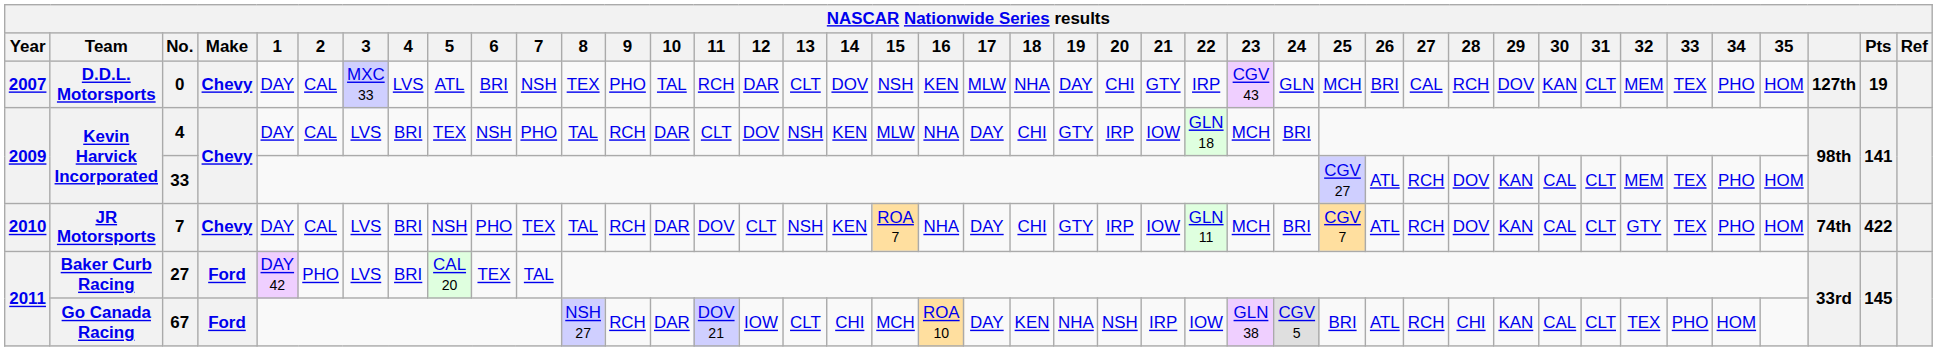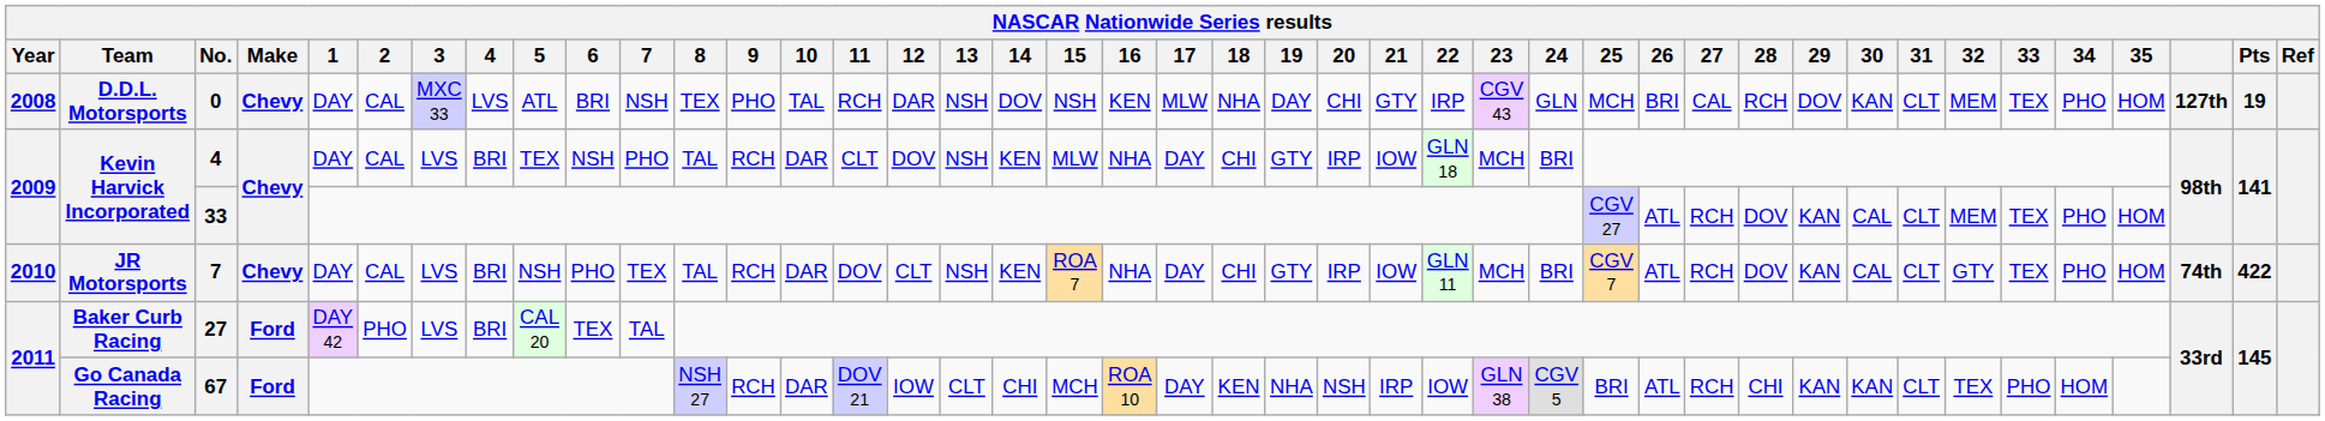 <table class="wikitable" style="text-align:center; font-size:75%">
 <tr>
 <th colspan=42><a href='#'>NASCAR</a> <a href='#'>Nationwide Series</a> results</th>
 </tr>
 <tr>
 <th>Year</th>
 <th>Team</th>
 <th>No.</th>
 <th>Make</th>
 <th>1</th>
 <th>2</th>
 <th>3</th>
 <th>4</th>
 <th>5</th>
 <th>6</th>
 <th>7</th>
 <th>8</th>
 <th>9</th>
 <th>10</th>
 <th>11</th>
 <th>12</th>
 <th>13</th>
 <th>14</th>
 <th>15</th>
 <th>16</th>
 <th>17</th>
 <th>18</th>
 <th>19</th>
 <th>20</th>
 <th>21</th>
 <th>22</th>
 <th>23</th>
 <th>24</th>
 <th>25</th>
 <th>26</th>
 <th>27</th>
 <th>28</th>
 <th>29</th>
 <th>30</th>
 <th>31</th>
 <th>32</th>
 <th>33</th>
 <th>34</th>
 <th>35</th>
 <th></th>
 <th>Pts</th>
 <th>Ref</th>
 </tr>
 <tr>
-<th><a href='#'>2007</a></th>
+<th><a href='#'>2008</a></th>
 <th><a href='#'>D.D.L. Motorsports</a></th>
 <th>0</th>
 <th><a href='#'>Chevy</a></th>
 <td><a href='#'>DAY</a></td>
 <td><a href='#'>CAL</a></td>
 <td style="background:#CFCFFF;"><a href='#'>MXC</a><br><small>33</small></td>
 <td><a href='#'>LVS</a></td>
 <td><a href='#'>ATL</a></td>
 <td><a href='#'>BRI</a></td>
 <td><a href='#'>NSH</a></td>
 <td><a href='#'>TEX</a></td>
 <td><a href='#'>PHO</a></td>
 <td><a href='#'>TAL</a></td>
 <td><a href='#'>RCH</a></td>
 <td><a href='#'>DAR</a></td>
-<td><a href='#'>CLT</a></td>
+<td><a href='#'>NSH</a></td>
 <td><a href='#'>DOV</a></td>
 <td><a href='#'>NSH</a></td>
 <td><a href='#'>KEN</a></td>
 <td><a href='#'>MLW</a></td>
 <td><a href='#'>NHA</a></td>
 <td><a href='#'>DAY</a></td>
 <td><a href='#'>CHI</a></td>
 <td><a href='#'>GTY</a></td>
 <td><a href='#'>IRP</a></td>
 <td style="background:#EFCFFF;"><a href='#'>CGV</a><br><small>43</small></td>
 <td><a href='#'>GLN</a></td>
 <td><a href='#'>MCH</a></td>
 <td><a href='#'>BRI</a></td>
 <td><a href='#'>CAL</a></td>
 <td><a href='#'>RCH</a></td>
 <td><a href='#'>DOV</a></td>
 <td><a href='#'>KAN</a></td>
 <td><a href='#'>CLT</a></td>
 <td><a href='#'>MEM</a></td>
 <td><a href='#'>TEX</a></td>
 <td><a href='#'>PHO</a></td>
 <td><a href='#'>HOM</a></td>
 <th>127th</th>
 <th>19</th>
 <th></th>
 </tr>
 <tr>
 <th rowspan=2><a href='#'>2009</a></th>
 <th rowspan=2><a href='#'>Kevin Harvick Incorporated</a></th>
 <th>4</th>
 <th rowspan=2><a href='#'>Chevy</a></th>
 <td><a href='#'>DAY</a></td>
 <td><a href='#'>CAL</a></td>
 <td><a href='#'>LVS</a></td>
 <td><a href='#'>BRI</a></td>
 <td><a href='#'>TEX</a></td>
 <td><a href='#'>NSH</a></td>
 <td><a href='#'>PHO</a></td>
 <td><a href='#'>TAL</a></td>
 <td><a href='#'>RCH</a></td>
 <td><a href='#'>DAR</a></td>
 <td><a href='#'>CLT</a></td>
 <td><a href='#'>DOV</a></td>
 <td><a href='#'>NSH</a></td>
 <td><a href='#'>KEN</a></td>
 <td><a href='#'>MLW</a></td>
 <td><a href='#'>NHA</a></td>
 <td><a href='#'>DAY</a></td>
 <td><a href='#'>CHI</a></td>
 <td><a href='#'>GTY</a></td>
 <td><a href='#'>IRP</a></td>
 <td><a href='#'>IOW</a></td>
 <td style="background:#DFFFDF;"><a href='#'>GLN</a><br><small>18</small></td>
 <td><a href='#'>MCH</a></td>
 <td><a href='#'>BRI</a></td>
 <td colspan=11></td>
 <th rowspan=2>98th</th>
 <th rowspan=2>141</th>
 <th rowspan=2></th>
 </tr>
 <tr>
 <th>33</th>
 <td colspan=24></td>
 <td style="background:#CFCFFF;"><a href='#'>CGV</a><br><small>27</small></td>
 <td><a href='#'>ATL</a></td>
 <td><a href='#'>RCH</a></td>
 <td><a href='#'>DOV</a></td>
 <td><a href='#'>KAN</a></td>
 <td><a href='#'>CAL</a></td>
 <td><a href='#'>CLT</a></td>
 <td><a href='#'>MEM</a></td>
 <td><a href='#'>TEX</a></td>
 <td><a href='#'>PHO</a></td>
 <td><a href='#'>HOM</a></td>
 </tr>
 <tr>
 <th><a href='#'>2010</a></th>
 <th><a href='#'>JR Motorsports</a></th>
 <th>7</th>
 <th><a href='#'>Chevy</a></th>
 <td><a href='#'>DAY</a></td>
 <td><a href='#'>CAL</a></td>
 <td><a href='#'>LVS</a></td>
 <td><a href='#'>BRI</a></td>
 <td><a href='#'>NSH</a></td>
 <td><a href='#'>PHO</a></td>
 <td><a href='#'>TEX</a></td>
 <td><a href='#'>TAL</a></td>
 <td><a href='#'>RCH</a></td>
 <td><a href='#'>DAR</a></td>
 <td><a href='#'>DOV</a></td>
 <td><a href='#'>CLT</a></td>
 <td><a href='#'>NSH</a></td>
 <td><a href='#'>KEN</a></td>
 <td style="background:#FFDF9F;"><a href='#'>ROA</a><br><small>7</small></td>
 <td><a href='#'>NHA</a></td>
 <td><a href='#'>DAY</a></td>
 <td><a href='#'>CHI</a></td>
 <td><a href='#'>GTY</a></td>
 <td><a href='#'>IRP</a></td>
 <td><a href='#'>IOW</a></td>
 <td style="background:#DFFFDF;"><a href='#'>GLN</a><br><small>11</small></td>
 <td><a href='#'>MCH</a></td>
 <td><a href='#'>BRI</a></td>
 <td style="background:#FFDF9F;"><a href='#'>CGV</a><br><small>7</small></td>
 <td><a href='#'>ATL</a></td>
 <td><a href='#'>RCH</a></td>
 <td><a href='#'>DOV</a></td>
 <td><a href='#'>KAN</a></td>
 <td><a href='#'>CAL</a></td>
 <td><a href='#'>CLT</a></td>
 <td><a href='#'>GTY</a></td>
 <td><a href='#'>TEX</a></td>
 <td><a href='#'>PHO</a></td>
 <td><a href='#'>HOM</a></td>
 <th>74th</th>
 <th>422</th>
 <th></th>
 </tr>
 <tr>
 <th rowspan=2><a href='#'>2011</a></th>
 <th><a href='#'>Baker Curb Racing</a></th>
 <th>27</th>
 <th><a href='#'>Ford</a></th>
 <td style="background:#EFCFFF;"><a href='#'>DAY</a><br><small>42</small></td>
 <td><a href='#'>PHO</a></td>
 <td><a href='#'>LVS</a></td>
 <td><a href='#'>BRI</a></td>
 <td style="background:#DFFFDF;"><a href='#'>CAL</a><br><small>20</small></td>
 <td><a href='#'>TEX</a></td>
 <td><a href='#'>TAL</a></td>
 <td colspan=28></td>
 <th rowspan=2>33rd</th>
 <th rowspan=2>145</th>
 <th rowspan=2></th>
 </tr>
 <tr>
 <th><a href='#'>Go Canada Racing</a></th>
 <th>67</th>
 <th><a href='#'>Ford</a></th>
 <td colspan=7></td>
 <td style="background:#CFCFFF;"><a href='#'>NSH</a><br><small>27</small></td>
 <td><a href='#'>RCH</a></td>
 <td><a href='#'>DAR</a></td>
 <td style="background:#CFCFFF;"><a href='#'>DOV</a><br><small>21</small></td>
 <td><a href='#'>IOW</a></td>
 <td><a href='#'>CLT</a></td>
 <td><a href='#'>CHI</a></td>
 <td><a href='#'>MCH</a></td>
 <td style="background:#FFDF9F;"><a href='#'>ROA</a><br><small>10</small></td>
 <td><a href='#'>DAY</a></td>
 <td><a href='#'>KEN</a></td>
 <td><a href='#'>NHA</a></td>
 <td><a href='#'>NSH</a></td>
 <td><a href='#'>IRP</a></td>
 <td><a href='#'>IOW</a></td>
 <td style="background:#EFCFFF;"><a href='#'>GLN</a><br><small>38</small></td>
 <td style="background:#DFDFDF;"><a href='#'>CGV</a><br><small>5</small></td>
 <td><a href='#'>BRI</a></td>
 <td><a href='#'>ATL</a></td>
 <td><a href='#'>RCH</a></td>
 <td><a href='#'>CHI</a></td>
 <td><a href='#'>KAN</a></td>
-<td><a href='#'>CAL</a></td>
+<td><a href='#'>KAN</a></td>
 <td><a href='#'>CLT</a></td>
 <td><a href='#'>TEX</a></td>
 <td><a href='#'>PHO</a></td>
 <td><a href='#'>HOM</a></td>
 <td></td>
 </tr>
 </table>
